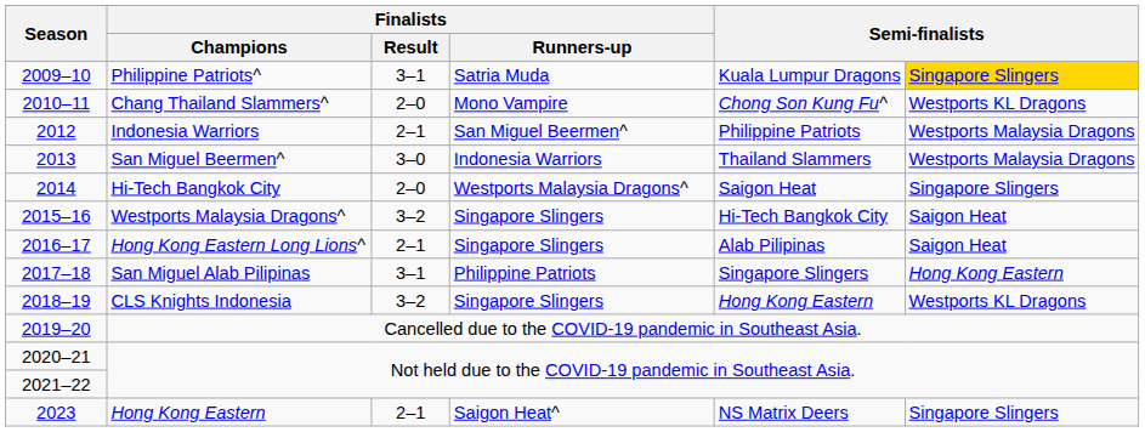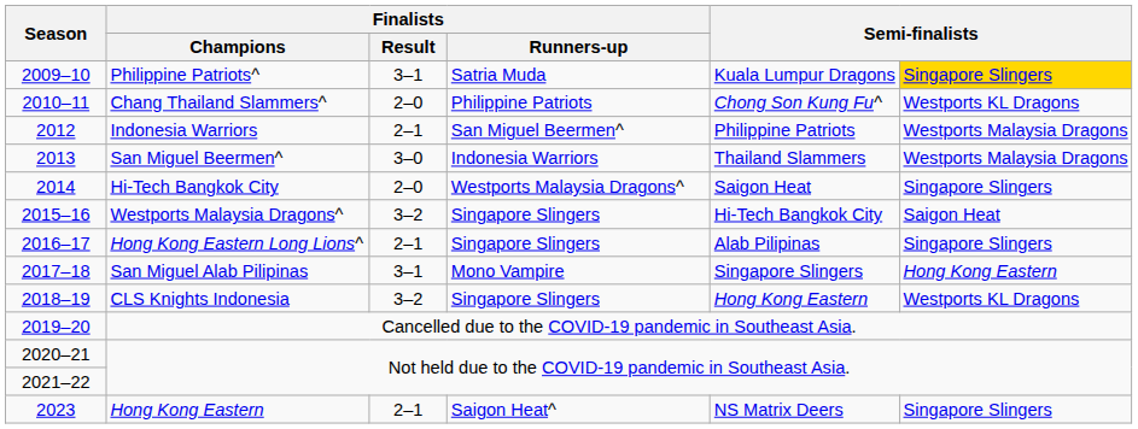 <table class="wikitable" style="font-size:95%;">
 <tr>
 <th rowspan="2" style="width:80px;">Season</th>
 <th colspan="3">Finalists</th>
 <th colspan="2" rowspan="2">Semi-finalists</th>
 </tr>
 <tr>
 <th style="width:220px;">Champions</th>
 <th width=60px>Result</th>
 <th style="width:220px;">Runners-up</th>
 </tr>
 <tr>
 <td align="center"><a href='#'>2009–10</a></td>
 <td> <a href='#'>Philippine Patriots</a>^</td>
 <td align="center">3–1</td>
 <td> <a href='#'>Satria Muda</a></td>
 <td> <a href='#'>Kuala Lumpur Dragons</a></td>
 <td style="background: gold;"> <a href='#'>Singapore Slingers</a></td>
 </tr>
 <tr>
 <td align="center"><a href='#'>2010–11</a></td>
 <td> <a href='#'>Chang Thailand Slammers</a>^</td>
 <td align="center">2–0</td>
-<td> <a href='#'>Mono Vampire</a></td>
+<td> <a href='#'>Philippine Patriots</a></td>
 <td> <em><a href='#'>Chong Son Kung Fu</a>^</em></td>
 <td> <a href='#'>Westports KL Dragons</a></td>
 </tr>
 <tr>
 <td align="center"><a href='#'>2012</a></td>
 <td> <a href='#'>Indonesia Warriors</a></td>
 <td align="center">2–1</td>
 <td> <a href='#'>San Miguel Beermen</a>^</td>
 <td> <a href='#'>Philippine Patriots</a></td>
 <td> <a href='#'>Westports Malaysia Dragons</a></td>
 </tr>
 <tr>
 <td align="center"><a href='#'>2013</a></td>
 <td> <a href='#'>San Miguel Beermen</a>^</td>
 <td align="center">3–0</td>
 <td> <a href='#'>Indonesia Warriors</a></td>
 <td> <a href='#'>Thailand Slammers</a></td>
 <td> <a href='#'>Westports Malaysia Dragons</a></td>
 </tr>
 <tr>
 <td align="center"><a href='#'>2014</a></td>
 <td> <a href='#'>Hi-Tech Bangkok City</a></td>
 <td align="center">2–0</td>
 <td> <a href='#'>Westports Malaysia Dragons</a>^</td>
 <td> <a href='#'>Saigon Heat</a></td>
 <td> <a href='#'>Singapore Slingers</a></td>
 </tr>
 <tr>
 <td align="center"><a href='#'>2015–16</a></td>
 <td> <a href='#'>Westports Malaysia Dragons</a>^</td>
 <td align="center">3–2</td>
 <td> <a href='#'>Singapore Slingers</a></td>
 <td> <a href='#'>Hi-Tech Bangkok City</a></td>
 <td> <a href='#'>Saigon Heat</a></td>
 </tr>
 <tr>
 <td align="center"><a href='#'>2016–17</a></td>
 <td> <em><a href='#'>Hong Kong Eastern Long Lions</a>^</em></td>
 <td align="center">2–1</td>
 <td> <a href='#'>Singapore Slingers</a></td>
 <td> <a href='#'>Alab Pilipinas</a></td>
-<td> <a href='#'>Saigon Heat</a></td>
+<td> <a href='#'>Singapore Slingers</a></td>
 </tr>
 <tr>
 <td align="center"><a href='#'>2017–18</a></td>
 <td> <a href='#'>San Miguel Alab Pilipinas</a></td>
 <td align="center">3–1</td>
-<td> <a href='#'>Philippine Patriots</a></td>
+<td> <a href='#'>Mono Vampire</a></td>
 <td> <a href='#'>Singapore Slingers</a></td>
 <td> <a href='#'><em>Hong Kong Eastern</em></a></td>
 </tr>
 <tr>
 <td align="center"><a href='#'>2018–19</a></td>
 <td> <a href='#'>CLS Knights Indonesia</a></td>
 <td align="center">3–2</td>
 <td> <a href='#'>Singapore Slingers</a></td>
 <td> <a href='#'><em>Hong Kong Eastern</em></a></td>
 <td> <a href='#'>Westports KL Dragons</a></td>
 </tr>
 <tr>
 <td align="center"><a href='#'>2019–20</a></td>
 <td colspan="5" align=center>Cancelled due to the <a href='#'>COVID-19 pandemic in Southeast Asia</a>.</td>
 </tr>
 <tr>
 <td align="center">2020–21</td>
 <td colspan="5" rowspan="2" align=center>Not held due to the <a href='#'>COVID-19 pandemic in Southeast Asia</a>.</td>
 </tr>
 <tr>
 <td align="center">2021–22</td>
 </tr>
 <tr>
 <td align="center"><a href='#'>2023</a></td>
 <td> <em><a href='#'>Hong Kong Eastern</a></em></td>
 <td align="center">2–1</td>
 <td> <a href='#'>Saigon Heat</a>^</td>
 <td> <a href='#'>NS Matrix Deers</a></td>
 <td> <a href='#'>Singapore Slingers</a></td>
 </tr>
 </table>
